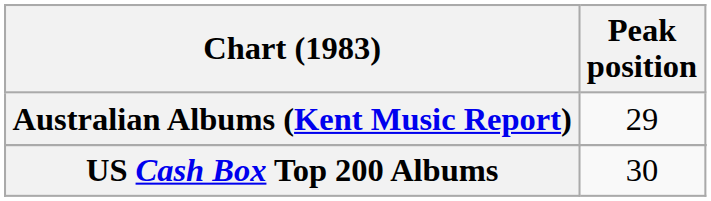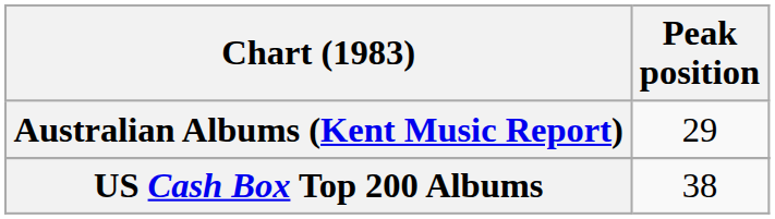 <table class="wikitable sortable plainrowheaders" style="text-align:center">
 <tr>
 <th scope="col">Chart (1983)</th>
 <th scope="col">Peak<br>position</th>
 </tr>
 <tr>
 <th scope="row">Australian Albums (<a href='#'>Kent Music Report</a>)</th>
 <td>29</td>
 </tr>
 <tr>
 </tr>
 <tr>
 </tr>
 <tr>
 </tr>
 <tr>
 <th scope="row">US <em><a href='#'>Cash Box</a></em> Top 200 Albums</th>
-<td>30</td>
+<td>38</td>
 </tr>
 </table>
